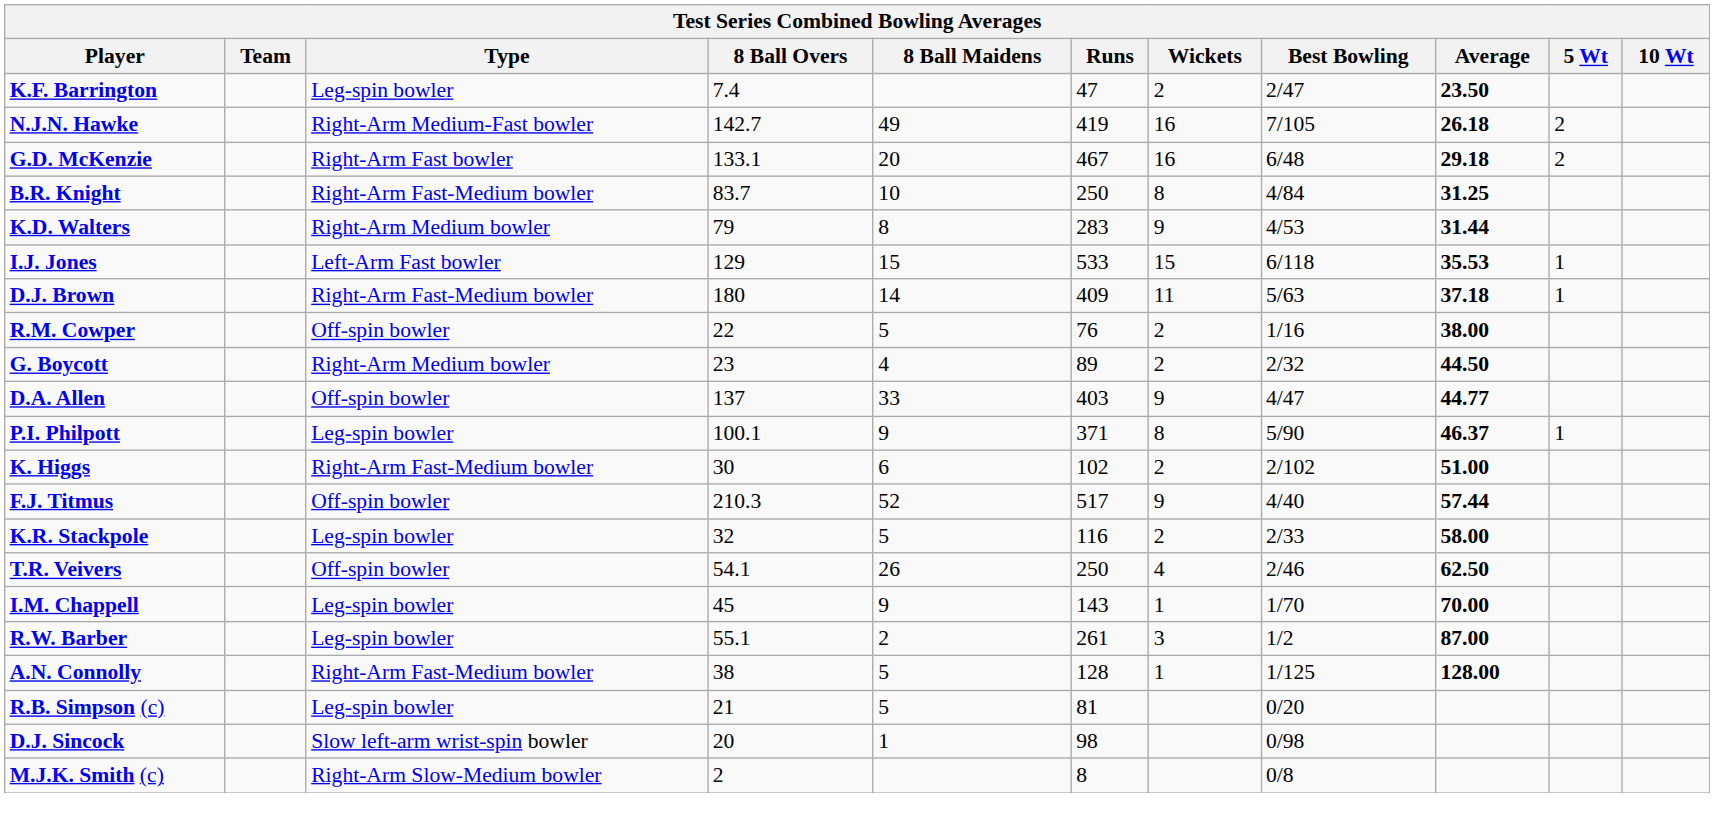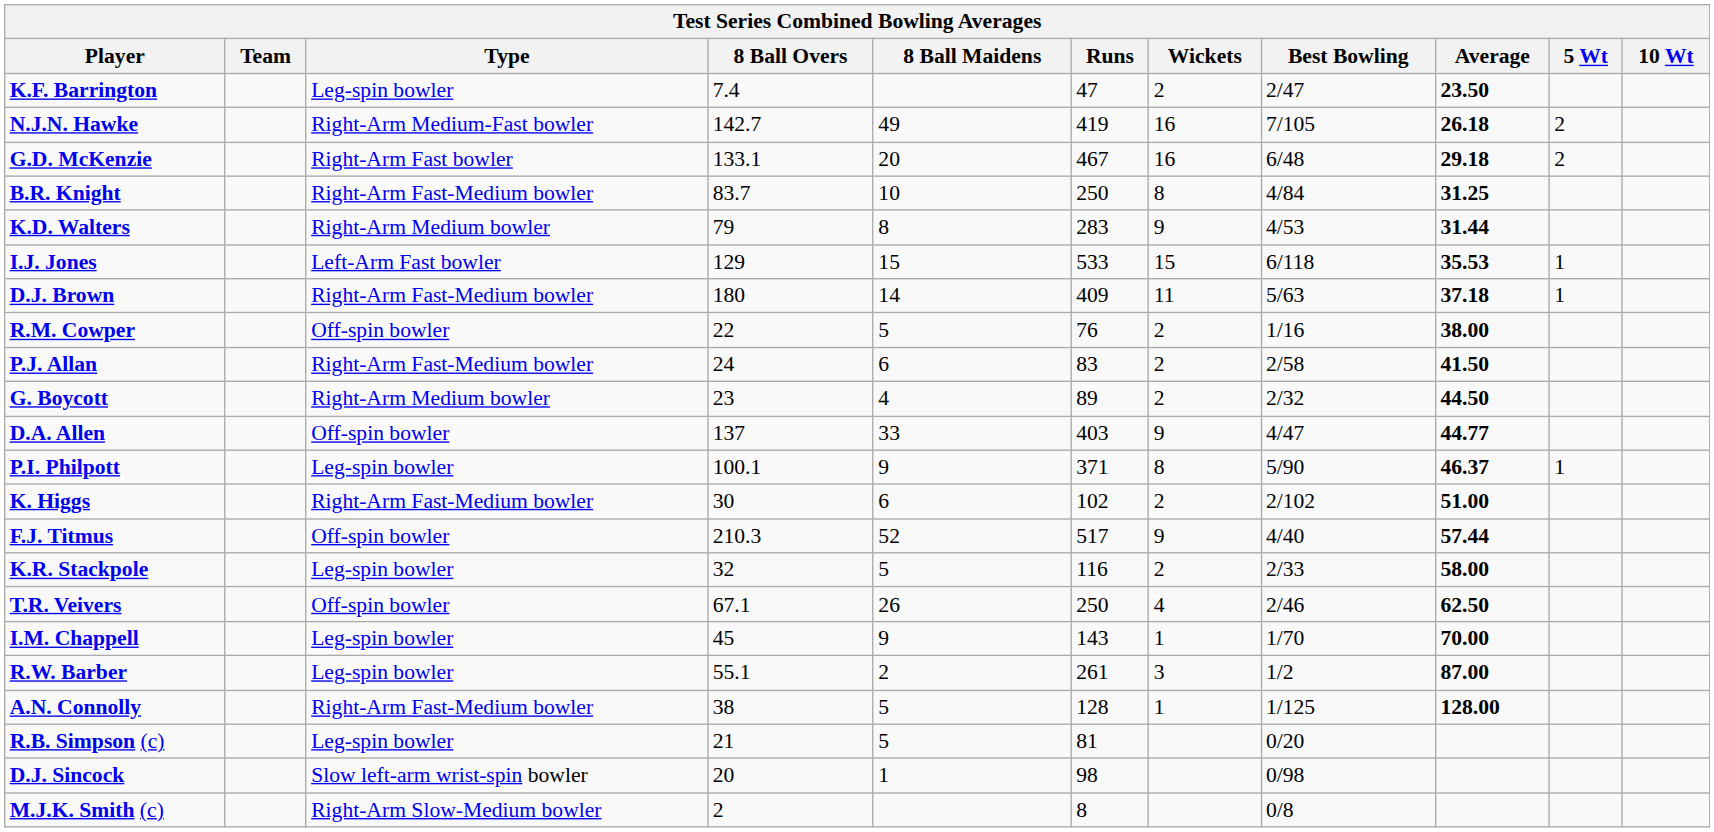 <table class="wikitable" style="width:100%;">
 <tr>
 <th colspan=11>Test Series Combined Bowling Averages</th>
 </tr>
 <tr>
 <th>Player</th>
 <th>Team</th>
 <th>Type</th>
 <th>8 Ball Overs</th>
 <th>8 Ball Maidens</th>
 <th>Runs</th>
 <th>Wickets</th>
 <th>Best Bowling</th>
 <th>Average</th>
 <th>5 <a href='#'>Wt</a></th>
 <th>10 <a href='#'>Wt</a></th>
 </tr>
 <tr align=left>
 <td><strong><a href='#'>K.F. Barrington</a></strong></td>
 <td></td>
 <td><a href='#'>Leg-spin bowler</a></td>
 <td>7.4</td>
 <td></td>
 <td>47</td>
 <td>2</td>
 <td>2/47</td>
 <td><strong>23.50</strong></td>
 <td></td>
 <td></td>
 </tr>
 <tr align=left>
 <td><strong><a href='#'>N.J.N. Hawke</a></strong></td>
 <td></td>
 <td><a href='#'>Right-Arm Medium-Fast bowler</a></td>
 <td>142.7</td>
 <td>49</td>
 <td>419</td>
 <td>16</td>
 <td>7/105</td>
 <td><strong>26.18</strong></td>
 <td>2</td>
 <td></td>
 </tr>
 <tr align=left>
 <td><strong><a href='#'>G.D. McKenzie</a></strong></td>
 <td></td>
 <td><a href='#'>Right-Arm Fast bowler</a></td>
 <td>133.1</td>
 <td>20</td>
 <td>467</td>
 <td>16</td>
 <td>6/48</td>
 <td><strong>29.18</strong></td>
 <td>2</td>
 <td></td>
 </tr>
 <tr align=left>
 <td><strong><a href='#'>B.R. Knight</a></strong></td>
 <td></td>
 <td><a href='#'>Right-Arm Fast-Medium bowler</a></td>
 <td>83.7</td>
 <td>10</td>
 <td>250</td>
 <td>8</td>
 <td>4/84</td>
 <td><strong>31.25</strong></td>
 <td></td>
 <td></td>
 </tr>
 <tr align=left>
 <td><strong><a href='#'>K.D. Walters</a></strong></td>
 <td></td>
 <td><a href='#'>Right-Arm Medium bowler</a></td>
 <td>79</td>
 <td>8</td>
 <td>283</td>
 <td>9</td>
 <td>4/53</td>
 <td><strong>31.44</strong></td>
 <td></td>
 <td></td>
 </tr>
 <tr align=left>
 <td><strong><a href='#'>I.J. Jones</a></strong></td>
 <td></td>
 <td><a href='#'>Left-Arm Fast bowler</a></td>
 <td>129</td>
 <td>15</td>
 <td>533</td>
 <td>15</td>
 <td>6/118</td>
 <td><strong>35.53</strong></td>
 <td>1</td>
 <td></td>
 </tr>
 <tr align=left>
 <td><strong><a href='#'>D.J. Brown</a></strong></td>
 <td></td>
 <td><a href='#'>Right-Arm Fast-Medium bowler</a></td>
 <td>180</td>
 <td>14</td>
 <td>409</td>
 <td>11</td>
 <td>5/63</td>
 <td><strong>37.18</strong></td>
 <td>1</td>
 <td></td>
 </tr>
 <tr align=left>
 <td><strong><a href='#'>R.M. Cowper</a></strong></td>
 <td></td>
 <td><a href='#'>Off-spin bowler</a></td>
 <td>22</td>
 <td>5</td>
 <td>76</td>
 <td>2</td>
 <td>1/16</td>
 <td><strong>38.00</strong></td>
 <td></td>
 <td></td>
 </tr>
 <tr align=left>
+<td><strong><a href='#'>P.J. Allan</a></strong></td>
+<td></td>
+<td><a href='#'>Right-Arm Fast-Medium bowler</a></td>
+<td>24</td>
+<td>6</td>
+<td>83</td>
+<td>2</td>
+<td>2/58</td>
+<td><strong>41.50</strong></td>
+<td></td>
+<td></td>
+</tr>
+<tr align=left>
 <td><strong><a href='#'>G. Boycott</a></strong></td>
 <td></td>
 <td><a href='#'>Right-Arm Medium bowler</a></td>
 <td>23</td>
 <td>4</td>
 <td>89</td>
 <td>2</td>
 <td>2/32</td>
 <td><strong>44.50</strong></td>
 <td></td>
 <td></td>
 </tr>
 <tr align=left>
 <td><strong><a href='#'>D.A. Allen</a></strong></td>
 <td></td>
 <td><a href='#'>Off-spin bowler</a></td>
 <td>137</td>
 <td>33</td>
 <td>403</td>
 <td>9</td>
 <td>4/47</td>
 <td><strong>44.77</strong></td>
 <td></td>
 <td></td>
 </tr>
 <tr align=left>
 <td><strong><a href='#'>P.I. Philpott</a></strong></td>
 <td></td>
 <td><a href='#'>Leg-spin bowler</a></td>
 <td>100.1</td>
 <td>9</td>
 <td>371</td>
 <td>8</td>
 <td>5/90</td>
 <td><strong>46.37</strong></td>
 <td>1</td>
 <td></td>
 </tr>
 <tr align=left>
 <td><strong><a href='#'>K. Higgs</a></strong></td>
 <td></td>
 <td><a href='#'>Right-Arm Fast-Medium bowler</a></td>
 <td>30</td>
 <td>6</td>
 <td>102</td>
 <td>2</td>
 <td>2/102</td>
 <td><strong>51.00</strong></td>
 <td></td>
 <td></td>
 </tr>
 <tr align=left>
 <td><strong><a href='#'>F.J. Titmus</a></strong></td>
 <td></td>
 <td><a href='#'>Off-spin bowler</a></td>
 <td>210.3</td>
 <td>52</td>
 <td>517</td>
 <td>9</td>
 <td>4/40</td>
 <td><strong>57.44</strong></td>
 <td></td>
 <td></td>
 </tr>
 <tr align=left>
 <td><strong><a href='#'>K.R. Stackpole</a></strong></td>
 <td></td>
 <td><a href='#'>Leg-spin bowler</a></td>
 <td>32</td>
 <td>5</td>
 <td>116</td>
 <td>2</td>
 <td>2/33</td>
 <td><strong>58.00</strong></td>
 <td></td>
 <td></td>
 </tr>
 <tr align=left>
 <td><strong><a href='#'>T.R. Veivers</a></strong></td>
 <td></td>
 <td><a href='#'>Off-spin bowler</a></td>
-<td>54.1</td>
+<td>67.1</td>
 <td>26</td>
 <td>250</td>
 <td>4</td>
 <td>2/46</td>
 <td><strong>62.50</strong></td>
 <td></td>
 <td></td>
 </tr>
 <tr align=left>
 <td><strong><a href='#'>I.M. Chappell</a></strong></td>
 <td></td>
 <td><a href='#'>Leg-spin bowler</a></td>
 <td>45</td>
 <td>9</td>
 <td>143</td>
 <td>1</td>
 <td>1/70</td>
 <td><strong>70.00</strong></td>
 <td></td>
 <td></td>
 </tr>
 <tr align=left>
 <td><strong><a href='#'>R.W. Barber</a></strong></td>
 <td></td>
 <td><a href='#'>Leg-spin bowler</a></td>
 <td>55.1</td>
 <td>2</td>
 <td>261</td>
 <td>3</td>
 <td>1/2</td>
 <td><strong>87.00</strong></td>
 <td></td>
 <td></td>
 </tr>
 <tr align=left>
 <td><strong><a href='#'>A.N. Connolly</a></strong></td>
 <td></td>
 <td><a href='#'>Right-Arm Fast-Medium bowler</a></td>
 <td>38</td>
 <td>5</td>
 <td>128</td>
 <td>1</td>
 <td>1/125</td>
 <td><strong>128.00</strong></td>
 <td></td>
 <td></td>
 </tr>
 <tr align=left>
 <td><strong><a href='#'>R.B. Simpson</a></strong> <a href='#'>(c)</a></td>
 <td></td>
 <td><a href='#'>Leg-spin bowler</a></td>
 <td>21</td>
 <td>5</td>
 <td>81</td>
 <td></td>
 <td>0/20</td>
 <td></td>
 <td></td>
 <td></td>
 </tr>
 <tr align=left>
 <td><strong><a href='#'>D.J. Sincock</a></strong></td>
 <td></td>
 <td><a href='#'>Slow left-arm wrist-spin</a> bowler</td>
 <td>20</td>
 <td>1</td>
 <td>98</td>
 <td></td>
 <td>0/98</td>
 <td></td>
 <td></td>
 <td></td>
 </tr>
 <tr align=left>
 <td><strong><a href='#'>M.J.K. Smith</a></strong> <a href='#'>(c)</a></td>
 <td></td>
 <td><a href='#'>Right-Arm Slow-Medium bowler</a></td>
 <td>2</td>
 <td></td>
 <td>8</td>
 <td></td>
 <td>0/8</td>
 <td></td>
 <td></td>
 <td></td>
 </tr>
 </table>
